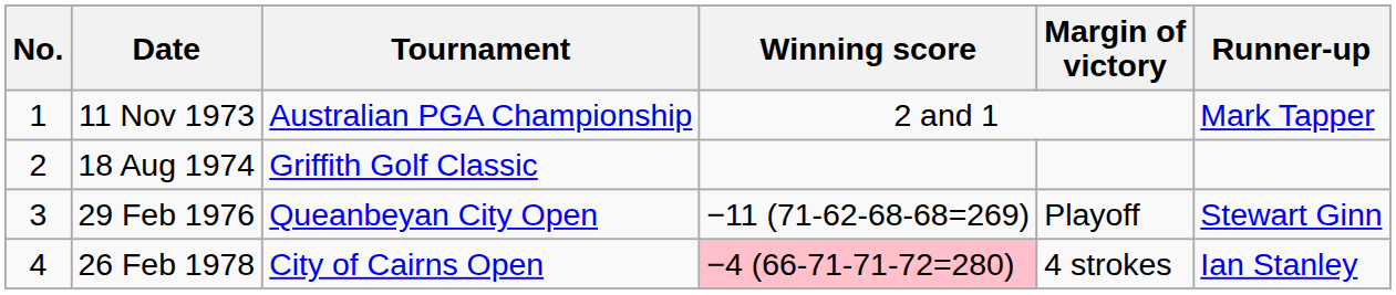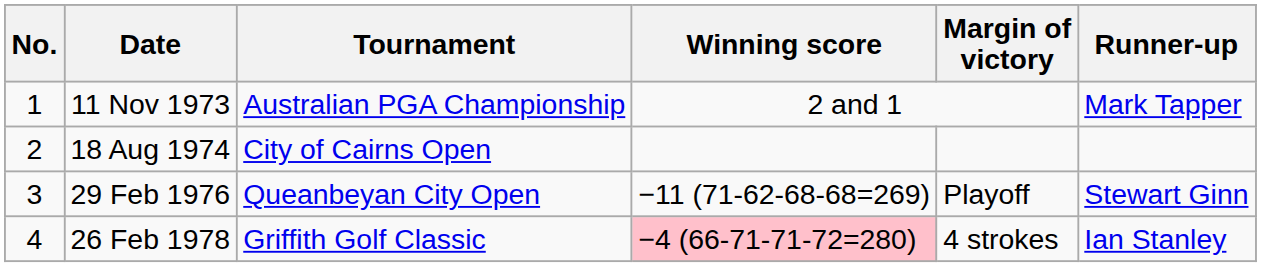 <table class="wikitable" style="font-size:95%;">
 <tr>
 <th>No.</th>
 <th>Date</th>
 <th>Tournament</th>
 <th>Winning score</th>
 <th>Margin of<br>victory</th>
 <th>Runner-up</th>
 </tr>
 <tr>
 <td align=center>1</td>
 <td align=right>11 Nov 1973</td>
 <td><a href='#'>Australian PGA Championship</a></td>
 <td colspan=2 align=center>2 and 1</td>
 <td> <a href='#'>Mark Tapper</a></td>
 </tr>
 <tr>
 <td align=center>2</td>
 <td align=right>18 Aug 1974</td>
-<td><a href='#'>Griffith Golf Classic</a></td>
+<td><a href='#'>City of Cairns Open</a></td>
 <td></td>
 <td></td>
 <td></td>
 </tr>
 <tr>
 <td align=center>3</td>
 <td align=right>29 Feb 1976</td>
 <td><a href='#'>Queanbeyan City Open</a></td>
 <td>−11 (71-62-68-68=269)</td>
 <td>Playoff</td>
 <td> <a href='#'>Stewart Ginn</a></td>
 </tr>
 <tr>
 <td align=center>4</td>
 <td align=right>26 Feb 1978</td>
-<td><a href='#'>City of Cairns Open</a></td>
+<td><a href='#'>Griffith Golf Classic</a></td>
 <td style="background: pink;">−4 (66-71-71-72=280)</td>
 <td>4 strokes</td>
 <td> <a href='#'>Ian Stanley</a></td>
 </tr>
 </table>
